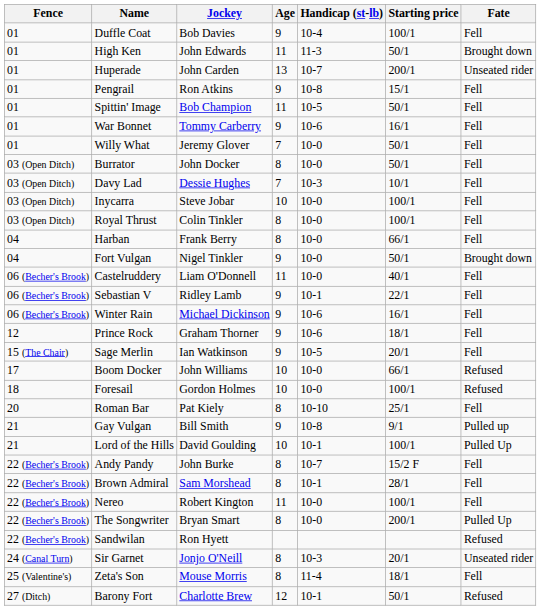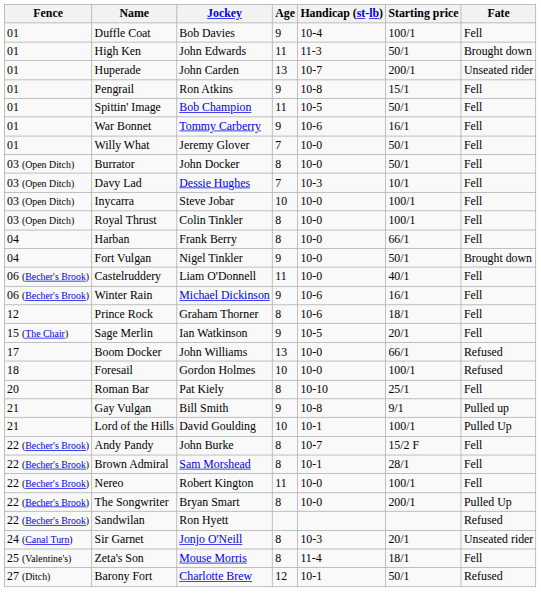 <table class="wikitable sortable">
 <tr>
 <th>Fence</th>
 <th>Name</th>
 <th><a href='#'>Jockey</a></th>
 <th>Age</th>
 <th>Handicap (<a href='#'>st</a>-<a href='#'>lb</a>)</th>
 <th>Starting price</th>
 <th>Fate</th>
 </tr>
 <tr>
 <td>01</td>
 <td>Duffle Coat</td>
 <td>Bob Davies</td>
 <td>9</td>
 <td>10-4</td>
 <td>100/1</td>
 <td>Fell</td>
 </tr>
 <tr>
 <td>01</td>
 <td>High Ken</td>
 <td>John Edwards</td>
 <td>11</td>
 <td>11-3</td>
 <td>50/1</td>
 <td>Brought down</td>
 </tr>
 <tr>
 <td>01</td>
 <td>Huperade</td>
 <td>John Carden</td>
 <td>13</td>
 <td>10-7</td>
 <td>200/1</td>
 <td>Unseated rider</td>
 </tr>
 <tr>
 <td>01</td>
 <td>Pengrail</td>
 <td>Ron Atkins</td>
 <td>9</td>
 <td>10-8</td>
 <td>15/1</td>
 <td>Fell</td>
 </tr>
 <tr>
 <td>01</td>
 <td>Spittin' Image</td>
 <td><a href='#'>Bob Champion</a></td>
 <td>11</td>
 <td>10-5</td>
 <td>50/1</td>
 <td>Fell</td>
 </tr>
 <tr>
 <td>01</td>
 <td>War Bonnet</td>
 <td><a href='#'>Tommy Carberry</a></td>
 <td>9</td>
 <td>10-6</td>
 <td>16/1</td>
 <td>Fell</td>
 </tr>
 <tr>
 <td>01</td>
 <td>Willy What</td>
 <td>Jeremy Glover</td>
 <td>7</td>
 <td>10-0</td>
 <td>50/1</td>
 <td>Fell</td>
 </tr>
 <tr>
 <td>03 <small>(Open Ditch)</small></td>
 <td>Burrator</td>
 <td>John Docker</td>
 <td>8</td>
 <td>10-0</td>
 <td>50/1</td>
 <td>Fell</td>
 </tr>
 <tr>
 <td>03 <small>(Open Ditch)</small></td>
 <td>Davy Lad</td>
 <td><a href='#'>Dessie Hughes</a></td>
 <td>7</td>
 <td>10-3</td>
 <td>10/1</td>
 <td>Fell</td>
 </tr>
 <tr>
 <td>03 <small>(Open Ditch)</small></td>
 <td>Inycarra</td>
 <td>Steve Jobar</td>
 <td>10</td>
 <td>10-0</td>
 <td>100/1</td>
 <td>Fell</td>
 </tr>
 <tr>
 <td>03 <small>(Open Ditch)</small></td>
 <td>Royal Thrust</td>
 <td>Colin Tinkler</td>
 <td>8</td>
 <td>10-0</td>
 <td>100/1</td>
 <td>Fell</td>
 </tr>
 <tr>
 <td>04</td>
 <td>Harban</td>
 <td>Frank Berry</td>
 <td>8</td>
 <td>10-0</td>
 <td>66/1</td>
 <td>Fell</td>
 </tr>
 <tr>
 <td>04</td>
 <td>Fort Vulgan</td>
 <td>Nigel Tinkler</td>
 <td>9</td>
 <td>10-0</td>
 <td>50/1</td>
 <td>Brought down</td>
 </tr>
 <tr>
 <td>06 <small>(<a href='#'>Becher's Brook</a>)</small></td>
 <td>Castelruddery</td>
 <td>Liam O'Donnell</td>
 <td>11</td>
 <td>10-0</td>
 <td>40/1</td>
 <td>Fell</td>
 </tr>
 <tr>
 <td>06 <small>(<a href='#'>Becher's Brook</a>)</small></td>
-<td>Sebastian V</td>
-<td>Ridley Lamb</td>
-<td>9</td>
-<td>10-1</td>
-<td>22/1</td>
-<td>Fell</td>
-</tr>
-<tr>
-<td>06 <small>(<a href='#'>Becher's Brook</a>)</small></td>
 <td>Winter Rain</td>
 <td><a href='#'>Michael Dickinson</a></td>
 <td>9</td>
 <td>10-6</td>
 <td>16/1</td>
 <td>Fell</td>
 </tr>
 <tr>
 <td>12</td>
 <td>Prince Rock</td>
 <td>Graham Thorner</td>
-<td>9</td>
+<td>8</td>
 <td>10-6</td>
 <td>18/1</td>
 <td>Fell</td>
 </tr>
 <tr>
 <td>15 <small>(<a href='#'>The Chair</a>)</small></td>
 <td>Sage Merlin</td>
 <td>Ian Watkinson</td>
 <td>9</td>
 <td>10-5</td>
 <td>20/1</td>
 <td>Fell</td>
 </tr>
 <tr>
 <td>17</td>
 <td>Boom Docker</td>
 <td>John Williams</td>
-<td>10</td>
+<td>13</td>
 <td>10-0</td>
 <td>66/1</td>
 <td>Refused</td>
 </tr>
 <tr>
 <td>18</td>
 <td>Foresail</td>
 <td>Gordon Holmes</td>
 <td>10</td>
 <td>10-0</td>
 <td>100/1</td>
 <td>Refused</td>
 </tr>
 <tr>
 <td>20</td>
 <td>Roman Bar</td>
 <td>Pat Kiely</td>
 <td>8</td>
 <td>10-10</td>
 <td>25/1</td>
 <td>Fell</td>
 </tr>
 <tr>
 <td>21</td>
 <td>Gay Vulgan</td>
 <td>Bill Smith</td>
 <td>9</td>
 <td>10-8</td>
 <td>9/1</td>
 <td>Pulled up</td>
 </tr>
 <tr>
 <td>21</td>
 <td>Lord of the Hills</td>
 <td>David Goulding</td>
 <td>10</td>
 <td>10-1</td>
 <td>100/1</td>
 <td>Pulled Up</td>
 </tr>
 <tr>
 <td>22 <small>(<a href='#'>Becher's Brook</a>)</small></td>
 <td>Andy Pandy</td>
 <td>John Burke</td>
 <td>8</td>
 <td>10-7</td>
 <td>15/2 F</td>
 <td>Fell</td>
 </tr>
 <tr>
 <td>22 <small>(<a href='#'>Becher's Brook</a>)</small></td>
 <td>Brown Admiral</td>
 <td><a href='#'>Sam Morshead</a></td>
 <td>8</td>
 <td>10-1</td>
 <td>28/1</td>
 <td>Fell</td>
 </tr>
 <tr>
 <td>22 <small>(<a href='#'>Becher's Brook</a>)</small></td>
 <td>Nereo</td>
 <td>Robert Kington</td>
 <td>11</td>
 <td>10-0</td>
 <td>100/1</td>
 <td>Fell</td>
 </tr>
 <tr>
 <td>22 <small>(<a href='#'>Becher's Brook</a>)</small></td>
 <td>The Songwriter</td>
 <td>Bryan Smart</td>
 <td>8</td>
 <td>10-0</td>
 <td>200/1</td>
 <td>Pulled Up</td>
 </tr>
 <tr>
 <td>22 <small>(<a href='#'>Becher's Brook</a>)</small></td>
 <td>Sandwilan</td>
 <td>Ron Hyett</td>
 <td></td>
 <td></td>
 <td></td>
 <td>Refused</td>
 </tr>
 <tr>
 <td>24 <small>(<a href='#'>Canal Turn</a>)</small></td>
 <td>Sir Garnet</td>
 <td><a href='#'>Jonjo O'Neill</a></td>
 <td>8</td>
 <td>10-3</td>
 <td>20/1</td>
 <td>Unseated rider</td>
 </tr>
 <tr>
 <td>25 <small>(Valentine's)</small></td>
 <td>Zeta's Son</td>
 <td><a href='#'>Mouse Morris</a></td>
 <td>8</td>
 <td>11-4</td>
 <td>18/1</td>
 <td>Fell</td>
 </tr>
 <tr>
 <td>27 <small>(Ditch)</small></td>
 <td>Barony Fort</td>
 <td><a href='#'>Charlotte Brew</a></td>
 <td>12</td>
 <td>10-1</td>
 <td>50/1</td>
 <td>Refused</td>
 </tr>
 </table>
